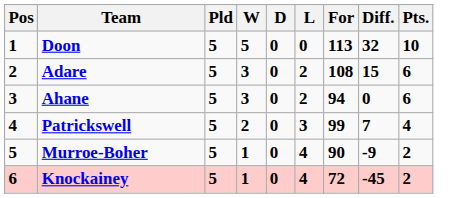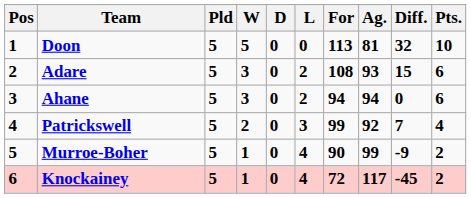 <table class="wikitable" style="text-align: centre;">
 <tr>
 <th width=20>Pos</th>
 <th width=150>Team</th>
 <th width=20>Pld</th>
 <th width=20>W</th>
 <th width=20>D</th>
 <th width=20>L</th>
 <th width=20>For</th>
+<th width=20>Ag.</th>
 <th width=20>Diff.</th>
 <th width=20>Pts.</th>
 </tr>
 <tr>
 <td><strong>1</strong></td>
 <td align=left><strong> <a href='#'>Doon</a> </strong></td>
 <td><strong>5</strong></td>
 <td><strong>5</strong></td>
 <td><strong>0</strong></td>
 <td><strong>0</strong></td>
 <td><strong>113</strong></td>
+<td><strong>81</strong></td>
 <td><strong>32</strong></td>
 <td><strong>10</strong></td>
 </tr>
 <tr>
 <td><strong>2</strong></td>
 <td align=left><strong> <a href='#'>Adare</a> </strong></td>
 <td><strong>5</strong></td>
 <td><strong>3</strong></td>
 <td><strong>0</strong></td>
 <td><strong>2</strong></td>
 <td><strong>108</strong></td>
+<td><strong>93</strong></td>
 <td><strong>15</strong></td>
 <td><strong>6</strong></td>
 </tr>
 <tr>
 <td><strong>3</strong></td>
 <td align=left><strong> <a href='#'>Ahane</a> </strong></td>
 <td><strong>5</strong></td>
 <td><strong>3</strong></td>
 <td><strong>0</strong></td>
 <td><strong>2</strong></td>
+<td><strong>94</strong></td>
 <td><strong>94</strong></td>
 <td><strong>0</strong></td>
 <td><strong>6</strong></td>
 </tr>
 <tr>
 <td><strong>4</strong></td>
 <td align=left><strong> <a href='#'>Patrickswell</a> </strong></td>
 <td><strong>5</strong></td>
 <td><strong>2</strong></td>
 <td><strong>0</strong></td>
 <td><strong>3</strong></td>
 <td><strong>99</strong></td>
+<td><strong>92</strong></td>
 <td><strong>7</strong></td>
 <td><strong>4</strong></td>
 </tr>
 <tr>
 <td><strong>5</strong></td>
 <td align=left><strong> <a href='#'>Murroe-Boher</a> </strong></td>
 <td><strong>5</strong></td>
 <td><strong>1</strong></td>
 <td><strong>0</strong></td>
 <td><strong>4</strong></td>
 <td><strong>90</strong></td>
+<td><strong>99</strong></td>
 <td><strong>-9</strong></td>
 <td><strong>2</strong></td>
 </tr>
 <tr style="background:#ffcccc">
 <td><strong>6</strong></td>
 <td align=left><strong> <a href='#'>Knockainey</a> </strong></td>
 <td><strong>5</strong></td>
 <td><strong>1</strong></td>
 <td><strong>0</strong></td>
 <td><strong>4</strong></td>
 <td><strong>72</strong></td>
+<td><strong>117</strong></td>
 <td><strong>-45</strong></td>
 <td><strong>2</strong></td>
 </tr>
 </table>
